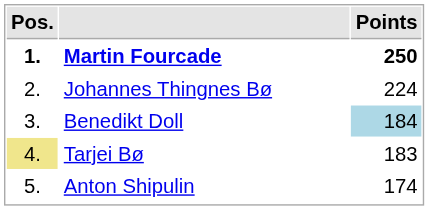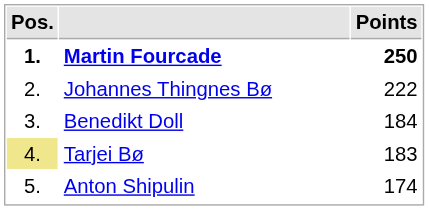 <table cellspacing="1" cellpadding="3" style="border:1px solid #AAAAAA;font-size:90%">
 <tr bgcolor="#E4E4E4">
 <th style="border-bottom:1px solid #AAAAAA" width=10>Pos.</th>
 <th style="border-bottom:1px solid #AAAAAA" width=200></th>
 <th style="border-bottom:1px solid #AAAAAA" width=20>Points</th>
 </tr>
 <tr>
 <td align="center"><strong>1.</strong></td>
 <td> <strong><a href='#'>Martin Fourcade</a></strong></td>
 <td align="right"><strong>250</strong></td>
 </tr>
 <tr>
 <td align="center">2.</td>
 <td> <a href='#'>Johannes Thingnes Bø</a></td>
-<td align="right">224</td>
+<td align="right">222</td>
 </tr>
 <tr>
 <td align="center">3.</td>
 <td> <a href='#'>Benedikt Doll</a></td>
-<td align="right" style="background: lightblue;">184</td>
+<td align="right">184</td>
 </tr>
 <tr>
 <td align="center" style="background: khaki;">4.</td>
 <td> <a href='#'>Tarjei Bø</a></td>
 <td align="right">183</td>
 </tr>
 <tr>
 <td align="center">5.</td>
 <td> <a href='#'>Anton Shipulin</a></td>
 <td align="right">174</td>
 </tr>
 <tr>
 </tr>
 </table>
